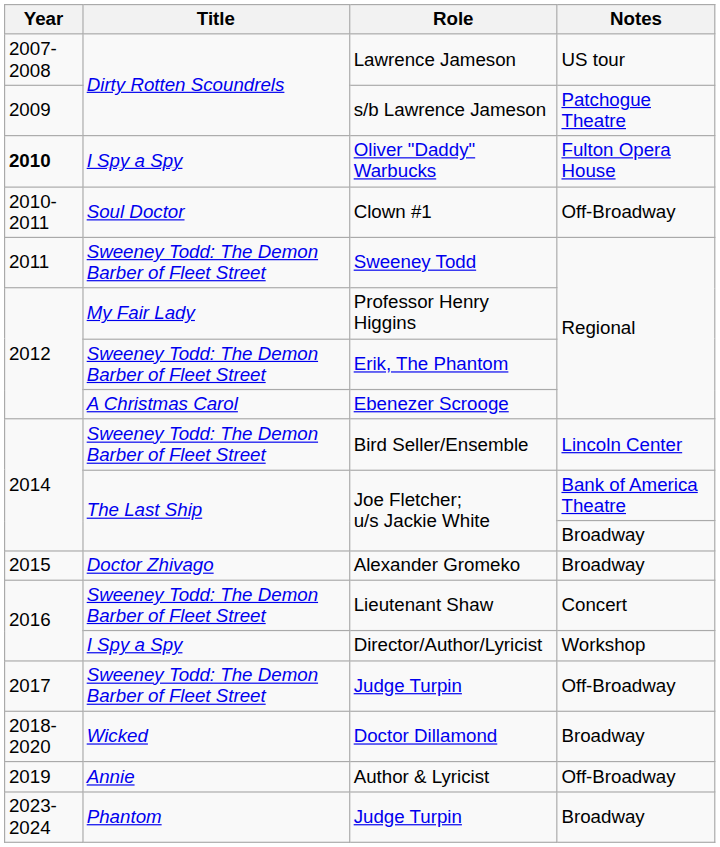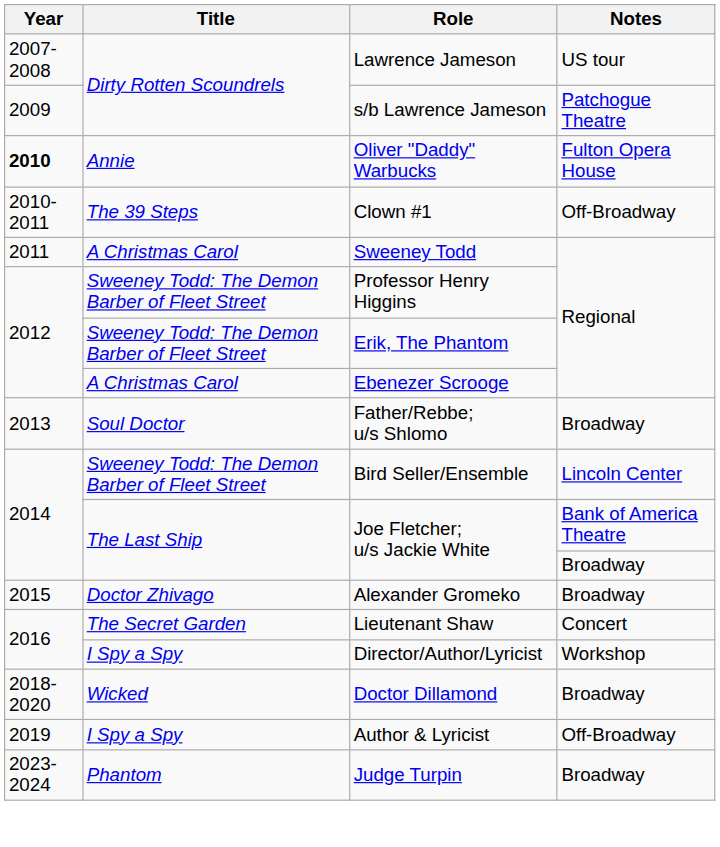 <table class="wikitable sortable">
 <tr>
 <th>Year</th>
 <th>Title</th>
 <th>Role</th>
 <th class="unsortable">Notes</th>
 </tr>
 <tr>
 <td>2007-2008</td>
 <td rowspan=2><a href='#'><em>Dirty Rotten Scoundrels</em></a></td>
 <td>Lawrence Jameson</td>
 <td>US tour</td>
 </tr>
 <tr>
 <td>2009</td>
 <td>s/b Lawrence Jameson</td>
 <td><a href='#'>Patchogue Theatre</a></td>
 </tr>
 <tr>
 <td><strong>2010</strong></td>
-<td><em><a href='#'>I Spy a Spy</a></em></td>
+<td><a href='#'><em>Annie</em></a></td>
 <td><a href='#'>Oliver "Daddy" Warbucks</a></td>
 <td><a href='#'>Fulton Opera House</a></td>
 </tr>
 <tr>
 <td>2010-2011</td>
-<td><em><a href='#'>Soul Doctor</a></em></td>
+<td><a href='#'><em>The 39 Steps</em></a></td>
 <td>Clown #1</td>
 <td>Off-Broadway</td>
 </tr>
 <tr>
 <td>2011</td>
-<td><em><a href='#'>Sweeney Todd: The Demon Barber of Fleet Street</a></em></td>
+<td><em><a href='#'>A Christmas Carol</a></em></td>
 <td><a href='#'>Sweeney Todd</a></td>
 <td rowspan=4>Regional</td>
 </tr>
 <tr>
 <td rowspan=3>2012</td>
-<td><em><a href='#'>My Fair Lady</a></em></td>
+<td><em><a href='#'>Sweeney Todd: The Demon Barber of Fleet Street</a></em></td>
 <td>Professor Henry Higgins</td>
 </tr>
 <tr>
 <td><em><a href='#'>Sweeney Todd: The Demon Barber of Fleet Street</a></em></td>
 <td><a href='#'>Erik, The Phantom</a></td>
 </tr>
 <tr>
 <td><em><a href='#'>A Christmas Carol</a></em></td>
 <td><a href='#'>Ebenezer Scrooge</a></td>
+</tr>
+<tr>
+<td>2013</td>
+<td><em><a href='#'>Soul Doctor</a></em></td>
+<td>Father/Rebbe;<br>u/s Shlomo</td>
+<td>Broadway</td>
 </tr>
 <tr>
 <td rowspan=3>2014</td>
 <td><em><a href='#'>Sweeney Todd: The Demon Barber of Fleet Street</a></em></td>
 <td>Bird Seller/Ensemble</td>
 <td><a href='#'>Lincoln Center</a></td>
 </tr>
 <tr>
 <td rowspan=2><em><a href='#'>The Last Ship</a></em></td>
 <td rowspan=2>Joe Fletcher;<br>u/s Jackie White</td>
 <td><a href='#'>Bank of America Theatre</a></td>
 </tr>
 <tr>
 <td>Broadway</td>
 </tr>
 <tr>
 <td>2015</td>
 <td><em><a href='#'>Doctor Zhivago</a></em></td>
 <td>Alexander Gromeko</td>
 <td>Broadway</td>
 </tr>
 <tr>
 <td rowspan=2>2016</td>
-<td><em><a href='#'>Sweeney Todd: The Demon Barber of Fleet Street</a></em></td>
+<td><em><a href='#'>The Secret Garden</a></em></td>
 <td>Lieutenant Shaw</td>
 <td>Concert</td>
 </tr>
 <tr>
 <td><em><a href='#'>I Spy a Spy</a></em></td>
 <td>Director/Author/Lyricist</td>
 <td>Workshop</td>
 </tr>
 <tr>
-<td>2017</td>
-<td><em><a href='#'>Sweeney Todd: The Demon Barber of Fleet Street</a></em></td>
-<td><a href='#'>Judge Turpin</a></td>
-<td>Off-Broadway</td>
-</tr>
-<tr>
 <td>2018-2020</td>
 <td><em><a href='#'>Wicked</a></em></td>
 <td><a href='#'>Doctor Dillamond</a></td>
 <td>Broadway</td>
 </tr>
 <tr>
 <td>2019</td>
-<td><a href='#'><em>Annie</em></a></td>
+<td><em><a href='#'>I Spy a Spy</a></em></td>
 <td>Author & Lyricist</td>
 <td>Off-Broadway</td>
 </tr>
 <tr>
 <td>2023-2024</td>
 <td><em><a href='#'>Phantom</a></em></td>
 <td><a href='#'>Judge Turpin</a></td>
 <td>Broadway</td>
 </tr>
 </table>
